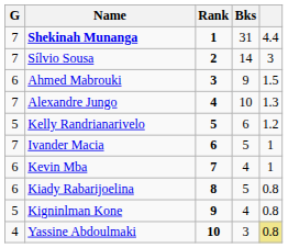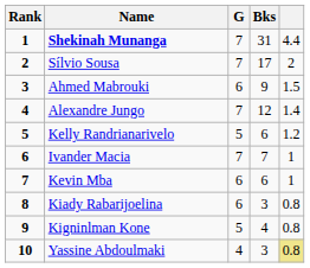 <table class="wikitable" style="text-align:center; font-size:90%;">
 <tr>
+<th width=10px>Rank</th>
+<th width=180px>Name</th>
 <th width=15px>G</th>
-<th width=180px>Name</th>
-<th width=10px>Rank</th>
 <th width=10px>Bks</th>
 <th width=10px></th>
 </tr>
 <tr>
+<td><strong>1</strong></td>
+<td align=left> <strong><a href='#'>Shekinah Munanga</a></strong></td>
 <td>7</td>
-<td align=left> <strong><a href='#'>Shekinah Munanga</a></strong></td>
-<td><strong>1</strong></td>
 <td>31</td>
 <td>4.4</td>
 </tr>
 <tr>
+<td><strong>2</strong></td>
+<td align=left> <a href='#'>Sílvio Sousa</a></td>
 <td>7</td>
-<td align=left> <a href='#'>Sílvio Sousa</a></td>
-<td><strong>2</strong></td>
-<td>14</td>
-<td>3</td>
+<td>17</td>
+<td>2</td>
 </tr>
 <tr>
+<td><strong>3</strong></td>
+<td align=left> <a href='#'>Ahmed Mabrouki</a></td>
 <td>6</td>
-<td align=left> <a href='#'>Ahmed Mabrouki</a></td>
-<td><strong>3</strong></td>
 <td>9</td>
 <td>1.5</td>
 </tr>
 <tr>
+<td><strong>4</strong></td>
+<td align=left> <a href='#'>Alexandre Jungo</a></td>
 <td>7</td>
-<td align=left> <a href='#'>Alexandre Jungo</a></td>
-<td><strong>4</strong></td>
-<td>10</td>
-<td>1.3</td>
+<td>12</td>
+<td>1.4</td>
 </tr>
 <tr>
+<td><strong>5</strong></td>
+<td align=left> <a href='#'>Kelly Randrianarivelo</a></td>
 <td>5</td>
-<td align=left> <a href='#'>Kelly Randrianarivelo</a></td>
-<td><strong>5</strong></td>
 <td>6</td>
 <td>1.2</td>
 </tr>
 <tr>
+<td><strong>6</strong></td>
+<td align=left> <a href='#'>Ivander Macia</a></td>
 <td>7</td>
-<td align=left> <a href='#'>Ivander Macia</a></td>
-<td><strong>6</strong></td>
-<td>5</td>
+<td>7</td>
 <td>1</td>
 </tr>
 <tr>
+<td><strong>7</strong></td>
+<td align=left> <a href='#'>Kevin Mba</a></td>
 <td>6</td>
-<td align=left> <a href='#'>Kevin Mba</a></td>
-<td><strong>7</strong></td>
-<td>4</td>
+<td>6</td>
 <td>1</td>
 </tr>
 <tr>
+<td><strong>8</strong></td>
+<td align=left> <a href='#'>Kiady Rabarijoelina</a></td>
 <td>6</td>
-<td align=left> <a href='#'>Kiady Rabarijoelina</a></td>
-<td><strong>8</strong></td>
-<td>5</td>
+<td>3</td>
 <td>0.8</td>
 </tr>
 <tr>
+<td><strong>9</strong></td>
+<td align=left> <a href='#'>Kigninlman Kone</a></td>
 <td>5</td>
-<td align=left> <a href='#'>Kigninlman Kone</a></td>
-<td><strong>9</strong></td>
 <td>4</td>
 <td>0.8</td>
 </tr>
 <tr>
+<td><strong>10</strong></td>
+<td align=left> <a href='#'>Yassine Abdoulmaki</a></td>
 <td>4</td>
-<td align=left> <a href='#'>Yassine Abdoulmaki</a></td>
-<td><strong>10</strong></td>
 <td>3</td>
 <td style="background: khaki;">0.8</td>
 </tr>
 </table>
